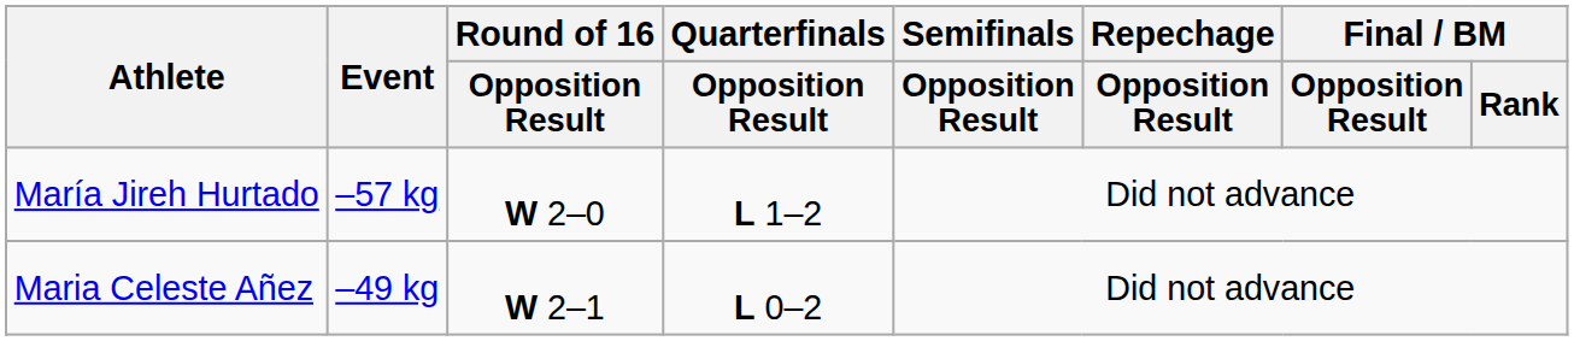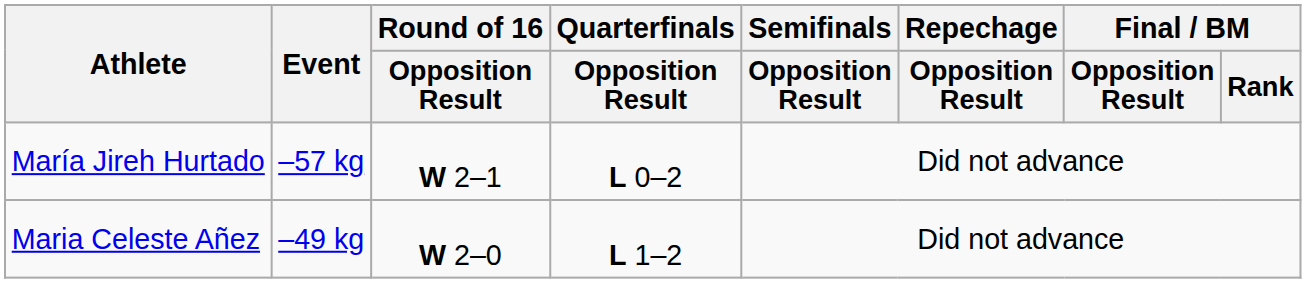 <table class="wikitable" style="font-size:90%">
 <tr>
 <th rowspan=2>Athlete</th>
 <th rowspan=2>Event</th>
 <th>Round of 16</th>
 <th>Quarterfinals</th>
 <th>Semifinals</th>
 <th>Repechage</th>
 <th colspan=2>Final / BM</th>
 </tr>
 <tr style="font-size:95%">
 <th>Opposition<br>Result</th>
 <th>Opposition<br>Result</th>
 <th>Opposition<br>Result</th>
 <th>Opposition<br>Result</th>
 <th>Opposition<br>Result</th>
 <th>Rank</th>
 </tr>
 <tr align=center>
 <td align=left><a href='#'>María Jireh Hurtado</a></td>
 <td align=left><a href='#'>–57 kg</a></td>
-<td><br><strong>W</strong> 2–0</td>
-<td><br><strong>L</strong> 1–2</td>
+<td><br><strong>W</strong> 2–1</td>
+<td><br><strong>L</strong> 0–2</td>
 <td colspan="4">Did not advance</td>
 </tr>
 <tr align=center>
 <td align=left><a href='#'>Maria Celeste Añez</a></td>
 <td align=left><a href='#'>–49 kg</a></td>
-<td><br><strong>W</strong> 2–1</td>
-<td><br><strong>L</strong> 0–2</td>
+<td><br><strong>W</strong> 2–0</td>
+<td><br><strong>L</strong> 1–2</td>
 <td colspan="4">Did not advance</td>
 </tr>
 </table>
